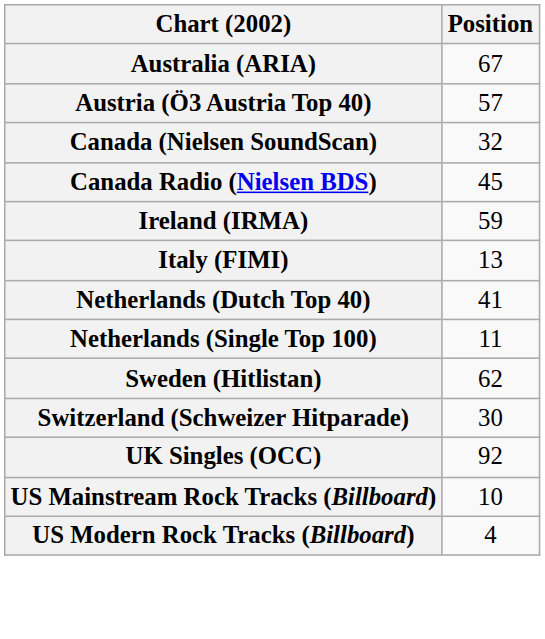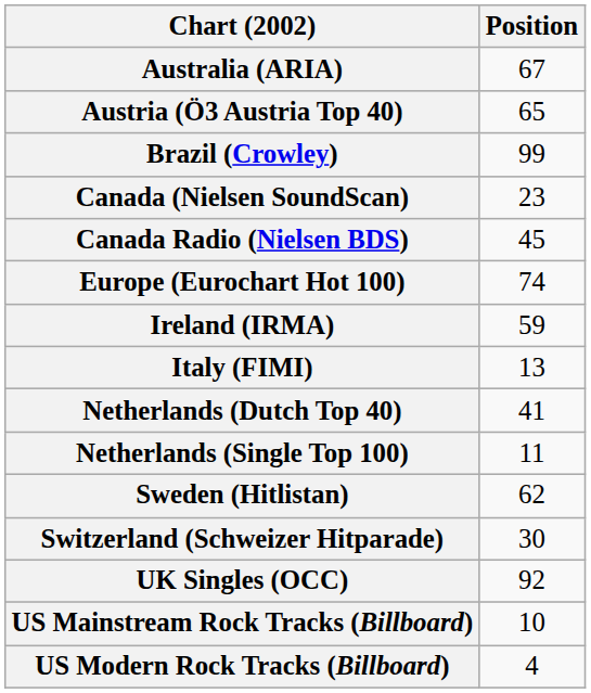 <table class="wikitable sortable plainrowheaders" style="text-align:center">
 <tr>
 <th scope="col">Chart (2002)</th>
 <th scope="col">Position</th>
 </tr>
 <tr>
 <th scope="row">Australia (ARIA)</th>
 <td>67</td>
 </tr>
 <tr>
 <th scope="row">Austria (Ö3 Austria Top 40)</th>
-<td>57</td>
+<td>65</td>
+</tr>
+<tr>
+<th scope="row">Brazil (<a href='#'>Crowley</a>)</th>
+<td>99</td>
 </tr>
 <tr>
 <th scope="row">Canada (Nielsen SoundScan)</th>
-<td>32</td>
+<td>23</td>
 </tr>
 <tr>
 <th scope="row">Canada Radio (<a href='#'>Nielsen BDS</a>)</th>
 <td>45</td>
+</tr>
+<tr>
+<th scope="row">Europe (Eurochart Hot 100)</th>
+<td>74</td>
 </tr>
 <tr>
 <th scope="row">Ireland (IRMA)</th>
 <td>59</td>
 </tr>
 <tr>
 <th scope="row">Italy (FIMI)</th>
 <td>13</td>
 </tr>
 <tr>
 <th scope="row">Netherlands (Dutch Top 40)</th>
 <td>41</td>
 </tr>
 <tr>
 <th scope="row">Netherlands (Single Top 100)</th>
 <td>11</td>
 </tr>
 <tr>
 <th scope="row">Sweden (Hitlistan)</th>
 <td>62</td>
 </tr>
 <tr>
 <th scope="row">Switzerland (Schweizer Hitparade)</th>
 <td>30</td>
 </tr>
 <tr>
 <th scope="row">UK Singles (OCC)</th>
 <td>92</td>
 </tr>
 <tr>
 <th scope="row">US Mainstream Rock Tracks (<em>Billboard</em>)</th>
 <td>10</td>
 </tr>
 <tr>
 <th scope="row">US Modern Rock Tracks (<em>Billboard</em>)</th>
 <td>4</td>
 </tr>
 </table>
